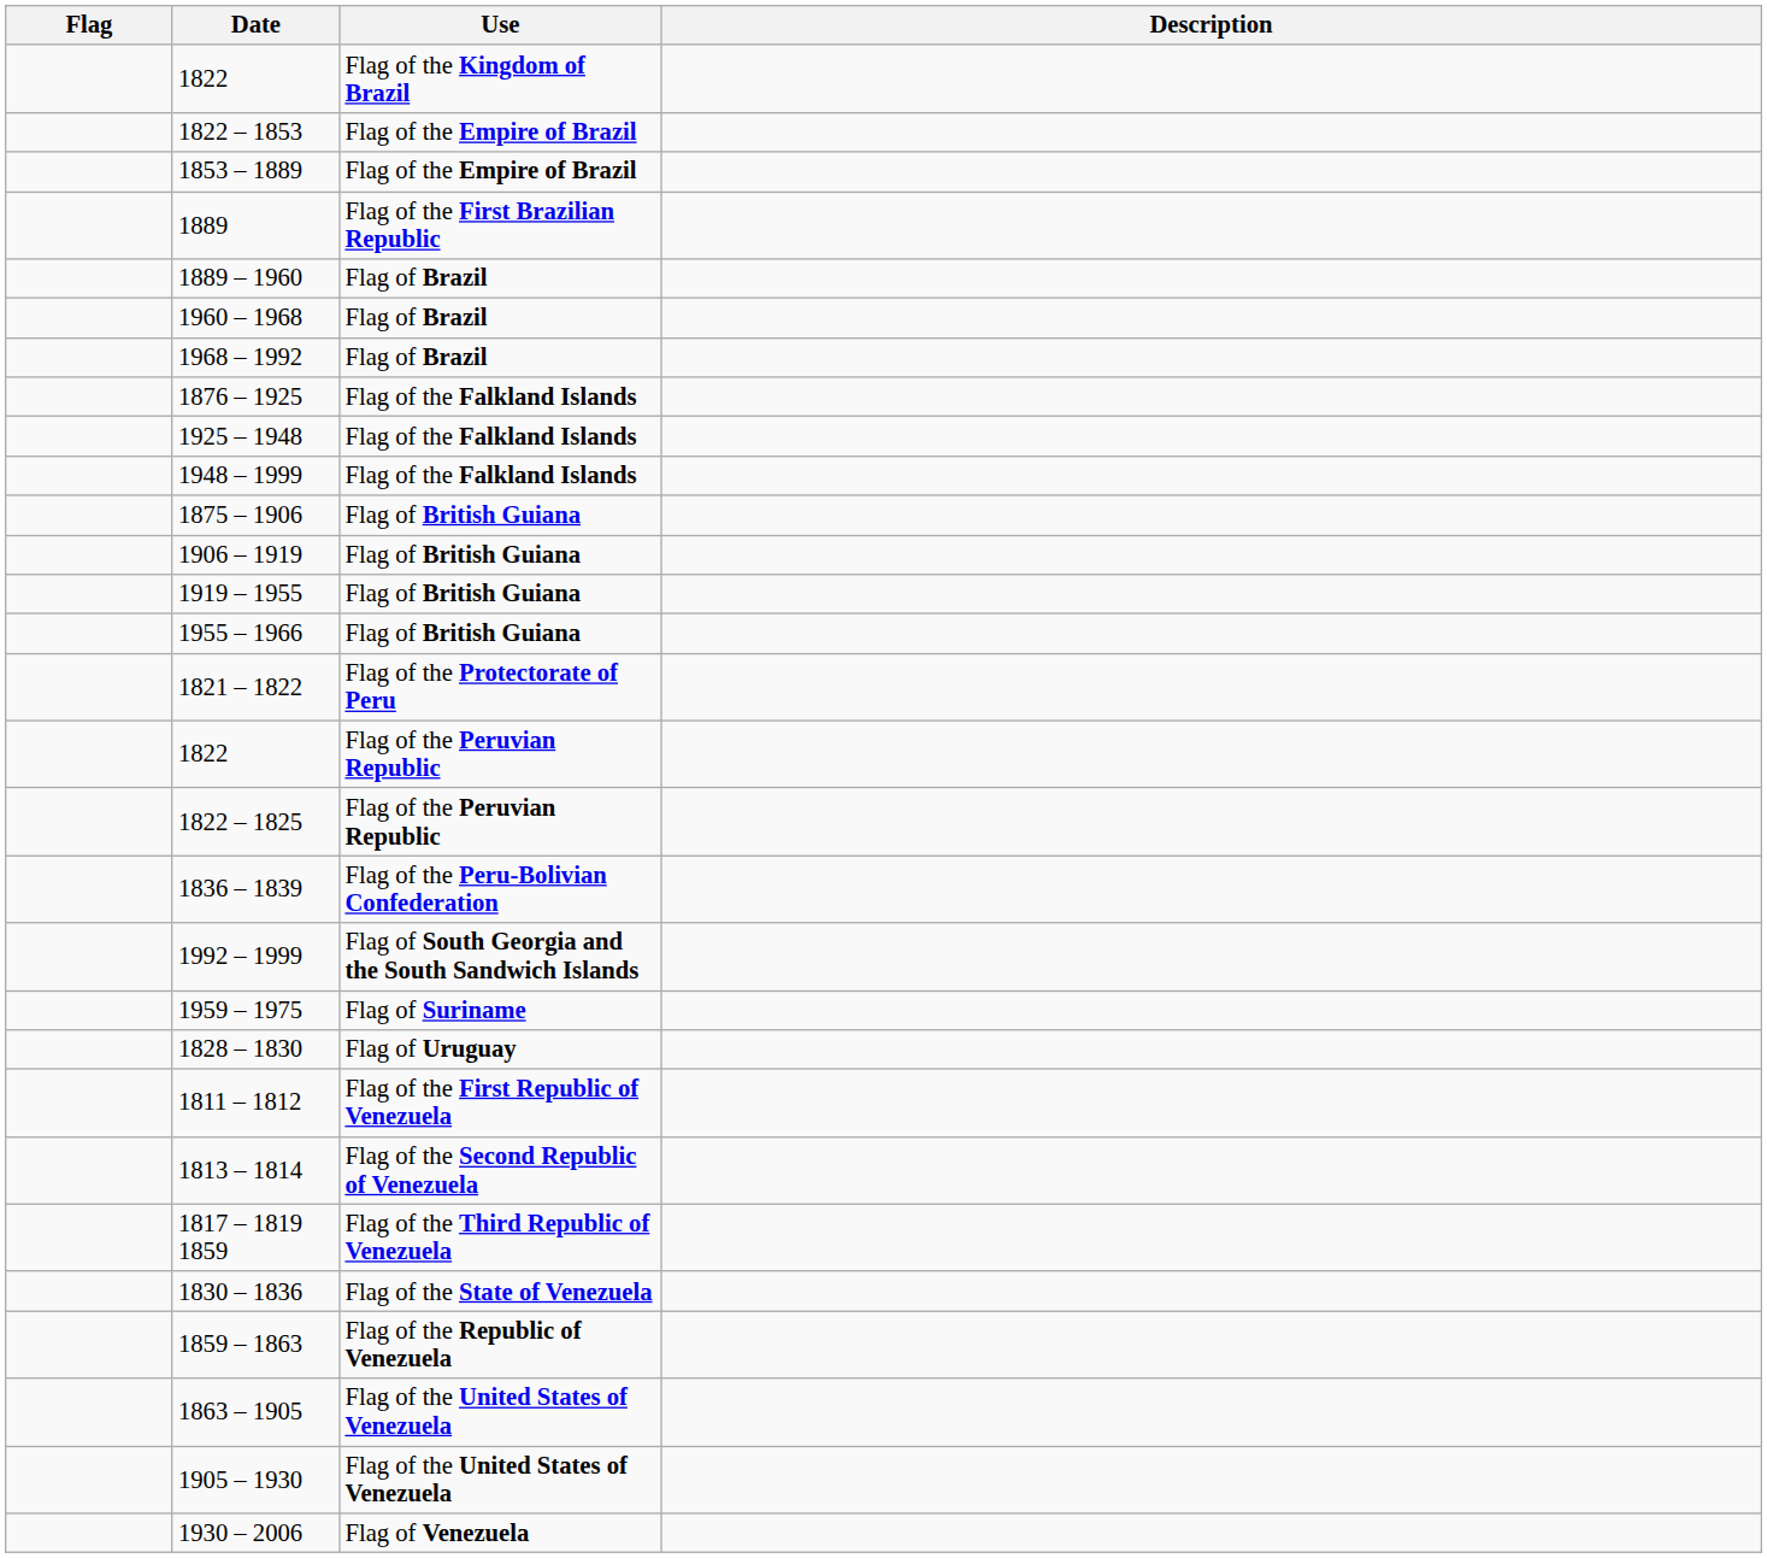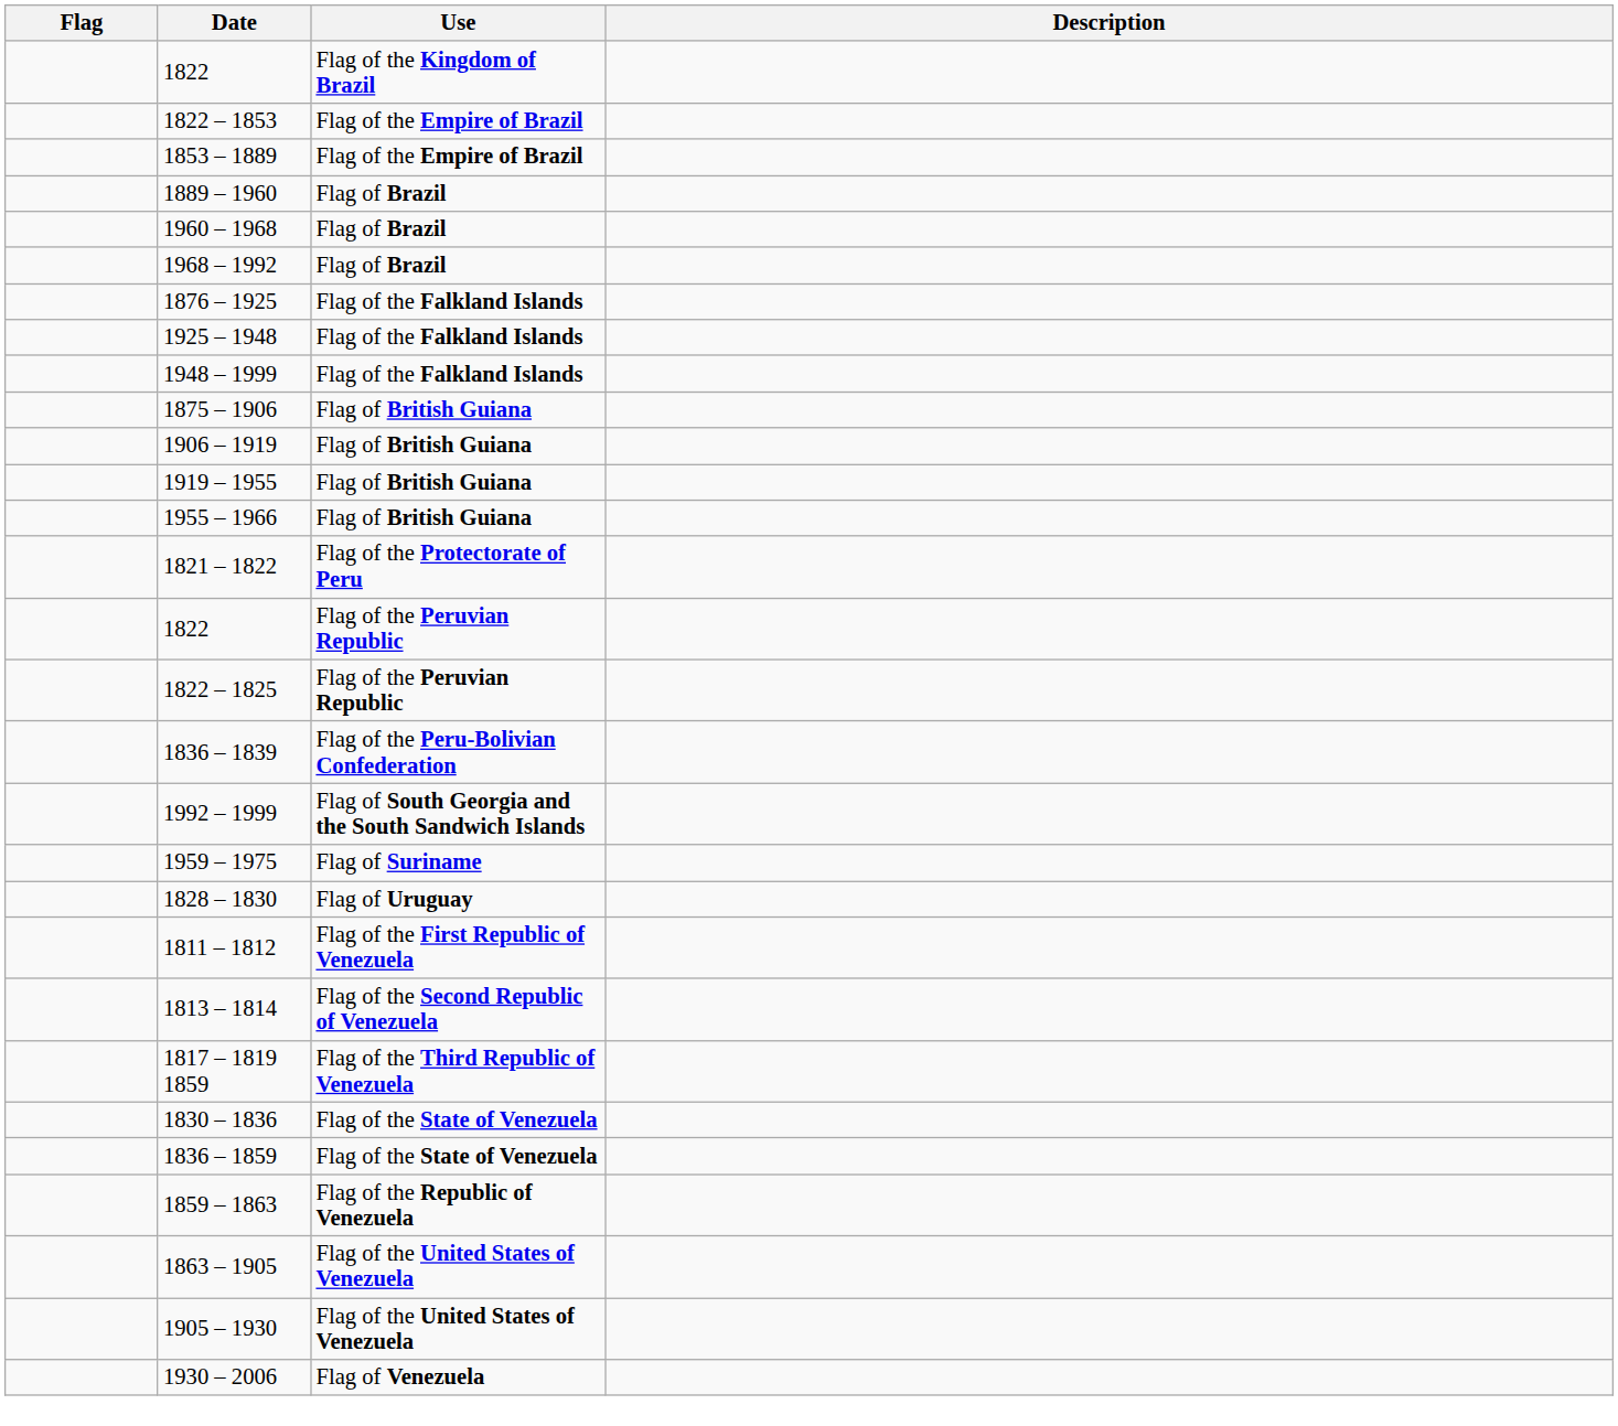 <table class="wikitable">
 <tr>
 <th style="width:100px;">Flag</th>
 <th style="width:100px;">Date</th>
 <th style="width:200px;">Use</th>
 <th style="width:700px;">Description</th>
 </tr>
 <tr>
 <td></td>
 <td>1822</td>
 <td>Flag of the <strong><a href='#'>Kingdom of Brazil</a></strong></td>
 <td></td>
 </tr>
 <tr>
 <td></td>
 <td>1822 – 1853</td>
 <td>Flag of the <strong><a href='#'>Empire of Brazil</a></strong></td>
 <td></td>
 </tr>
 <tr>
 <td></td>
 <td>1853 – 1889</td>
 <td>Flag of the <strong>Empire of Brazil</strong></td>
-<td></td>
-</tr>
-<tr>
-<td></td>
-<td>1889</td>
-<td>Flag of the <strong><a href='#'>First Brazilian Republic</a></strong></td>
 <td></td>
 </tr>
 <tr>
 <td></td>
 <td>1889 – 1960</td>
 <td>Flag of <strong>Brazil</strong></td>
 <td></td>
 </tr>
 <tr>
 <td></td>
 <td>1960 – 1968</td>
 <td>Flag of <strong>Brazil</strong></td>
 <td></td>
 </tr>
 <tr>
 <td></td>
 <td>1968 – 1992</td>
 <td>Flag of <strong>Brazil</strong></td>
 <td></td>
 </tr>
 <tr>
 <td></td>
 <td>1876 – 1925</td>
 <td>Flag of the <strong>Falkland Islands</strong></td>
 <td></td>
 </tr>
 <tr>
 <td></td>
 <td>1925 – 1948</td>
 <td>Flag of the <strong>Falkland Islands</strong></td>
 <td></td>
 </tr>
 <tr>
 <td></td>
 <td>1948 – 1999</td>
 <td>Flag of the <strong>Falkland Islands</strong></td>
 <td></td>
 </tr>
 <tr>
 <td></td>
 <td>1875 – 1906</td>
 <td>Flag of <strong><a href='#'>British Guiana</a></strong></td>
 <td></td>
 </tr>
 <tr>
 <td></td>
 <td>1906 – 1919</td>
 <td>Flag of <strong>British Guiana</strong></td>
 <td></td>
 </tr>
 <tr>
 <td></td>
 <td>1919 – 1955</td>
 <td>Flag of <strong>British Guiana</strong></td>
 <td></td>
 </tr>
 <tr>
 <td></td>
 <td>1955 – 1966</td>
 <td>Flag of <strong>British Guiana</strong></td>
 <td></td>
 </tr>
 <tr>
 <td></td>
 <td>1821 – 1822</td>
 <td>Flag of the <strong><a href='#'>Protectorate of Peru</a></strong></td>
 <td></td>
 </tr>
 <tr>
 <td></td>
 <td>1822</td>
 <td>Flag of the <strong><a href='#'>Peruvian Republic</a></strong></td>
 <td></td>
 </tr>
 <tr>
 <td></td>
 <td>1822 – 1825</td>
 <td>Flag of the <strong>Peruvian Republic</strong></td>
 <td></td>
 </tr>
 <tr>
 <td></td>
 <td>1836 – 1839</td>
 <td>Flag of the <strong><a href='#'>Peru-Bolivian Confederation</a></strong></td>
 <td></td>
 </tr>
 <tr>
 <td></td>
 <td>1992 – 1999</td>
 <td>Flag of <strong>South Georgia and the South Sandwich Islands</strong></td>
 <td></td>
 </tr>
 <tr>
 <td></td>
 <td>1959 – 1975</td>
 <td>Flag of <strong><a href='#'>Suriname</a></strong></td>
 <td></td>
 </tr>
 <tr>
 <td></td>
 <td>1828 – 1830</td>
 <td>Flag of <strong>Uruguay</strong></td>
 <td></td>
 </tr>
 <tr>
 <td></td>
 <td>1811 – 1812</td>
 <td>Flag of the <strong><a href='#'>First Republic of Venezuela</a></strong></td>
 <td></td>
 </tr>
 <tr>
 <td></td>
 <td>1813 – 1814</td>
 <td>Flag of the <strong><a href='#'>Second Republic of Venezuela</a></strong></td>
 <td></td>
 </tr>
 <tr>
 <td></td>
 <td>1817 – 1819<br>1859 </td>
 <td>Flag of the <strong><a href='#'>Third Republic of Venezuela</a></strong></td>
 <td></td>
 </tr>
 <tr>
 <td></td>
 <td>1830 – 1836</td>
 <td>Flag of the <strong><a href='#'>State of Venezuela</a></strong></td>
 <td></td>
 </tr>
 <tr>
 <td></td>
+<td>1836 – 1859</td>
+<td>Flag of the <strong>State of Venezuela</strong></td>
+<td></td>
+</tr>
+<tr>
+<td></td>
 <td>1859 – 1863</td>
 <td>Flag of the <strong>Republic of Venezuela</strong></td>
 <td></td>
 </tr>
 <tr>
 <td></td>
 <td>1863 – 1905</td>
 <td>Flag of the <strong><a href='#'>United States of Venezuela</a></strong></td>
 <td></td>
 </tr>
 <tr>
 <td></td>
 <td>1905 – 1930</td>
 <td>Flag of the <strong>United States of Venezuela</strong></td>
 <td></td>
 </tr>
 <tr>
 <td></td>
 <td>1930 – 2006</td>
 <td>Flag of <strong>Venezuela</strong></td>
 <td></td>
 </tr>
 </table>
